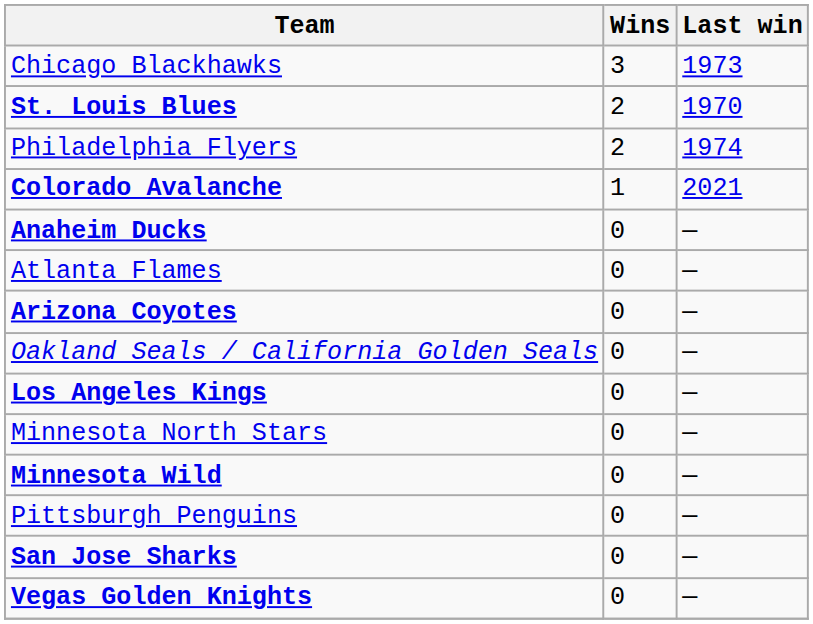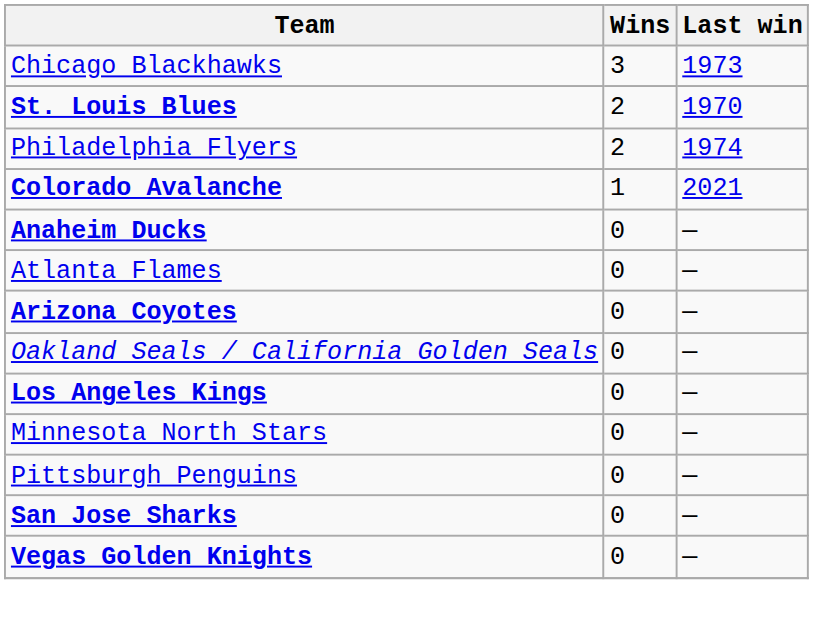 <table class="wikitable">
 <tr>
 <th>Team</th>
 <th>Wins</th>
 <th>Last win</th>
 </tr>
 <tr>
 <td><a href='#'>Chicago Blackhawks</a></td>
 <td>3</td>
 <td><a href='#'>1973</a></td>
 </tr>
 <tr>
 <td><strong><a href='#'>St. Louis Blues</a></strong></td>
 <td>2</td>
 <td><a href='#'>1970</a></td>
 </tr>
 <tr>
 <td><a href='#'>Philadelphia Flyers</a></td>
 <td>2</td>
 <td><a href='#'>1974</a></td>
 </tr>
 <tr>
 <td><strong><a href='#'>Colorado Avalanche</a></strong></td>
 <td>1</td>
 <td><a href='#'>2021</a></td>
 </tr>
 <tr>
 <td><strong><a href='#'>Anaheim Ducks</a></strong></td>
 <td>0</td>
 <td>—</td>
 </tr>
 <tr>
 <td><a href='#'>Atlanta Flames</a></td>
 <td>0</td>
 <td>—</td>
 </tr>
 <tr>
 <td><strong><a href='#'>Arizona Coyotes</a></strong></td>
 <td>0</td>
 <td>—</td>
 </tr>
 <tr>
 <td><em><a href='#'>Oakland Seals / California Golden Seals</a></em></td>
 <td>0</td>
 <td>—</td>
 </tr>
 <tr>
 <td><strong><a href='#'>Los Angeles Kings</a></strong></td>
 <td>0</td>
 <td>—</td>
 </tr>
 <tr>
 <td><a href='#'>Minnesota North Stars</a></td>
 <td>0</td>
 <td>—</td>
 </tr>
 <tr>
-<td><strong><a href='#'>Minnesota Wild</a></strong></td>
-<td>0</td>
-<td>—</td>
-</tr>
-<tr>
 <td><a href='#'>Pittsburgh Penguins</a></td>
 <td>0</td>
 <td>—</td>
 </tr>
 <tr>
 <td><strong><a href='#'>San Jose Sharks</a></strong></td>
 <td>0</td>
 <td>—</td>
 </tr>
 <tr>
 <td><strong><a href='#'>Vegas Golden Knights</a></strong></td>
 <td>0</td>
 <td>—</td>
 </tr>
 <tr>
 </tr>
 </table>
